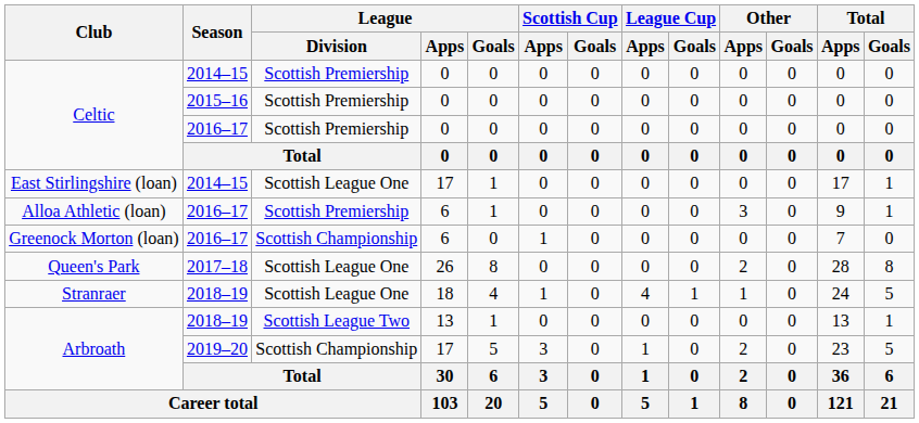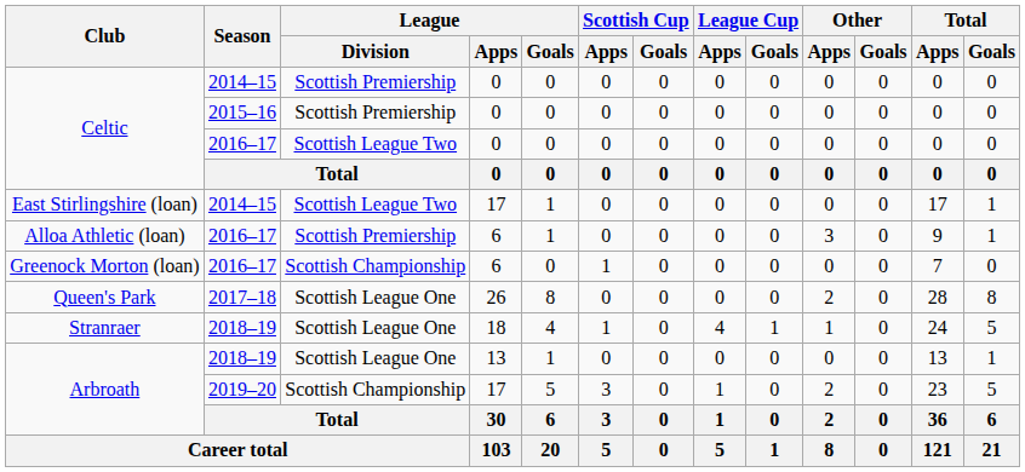 <table class="wikitable" style="text-align: center">
 <tr>
 <th rowspan="2">Club</th>
 <th rowspan="2">Season</th>
 <th colspan="3">League</th>
 <th colspan="2"><a href='#'>Scottish Cup</a></th>
 <th colspan="2"><a href='#'>League Cup</a></th>
 <th colspan="2">Other</th>
 <th colspan="2">Total</th>
 </tr>
 <tr>
 <th>Division</th>
 <th>Apps</th>
 <th>Goals</th>
 <th>Apps</th>
 <th>Goals</th>
 <th>Apps</th>
 <th>Goals</th>
 <th>Apps</th>
 <th>Goals</th>
 <th>Apps</th>
 <th>Goals</th>
 </tr>
 <tr>
 <td rowspan=4><a href='#'>Celtic</a></td>
 <td><a href='#'>2014–15</a></td>
 <td><a href='#'>Scottish Premiership</a></td>
 <td>0</td>
 <td>0</td>
 <td>0</td>
 <td>0</td>
 <td>0</td>
 <td>0</td>
 <td>0</td>
 <td>0</td>
 <td>0</td>
 <td>0</td>
 </tr>
 <tr>
 <td><a href='#'>2015–16</a></td>
 <td>Scottish Premiership</td>
 <td>0</td>
 <td>0</td>
 <td>0</td>
 <td>0</td>
 <td>0</td>
 <td>0</td>
 <td>0</td>
 <td>0</td>
 <td>0</td>
 <td>0</td>
 </tr>
 <tr>
 <td><a href='#'>2016–17</a></td>
-<td>Scottish Premiership</td>
+<td><a href='#'>Scottish League Two</a></td>
 <td>0</td>
 <td>0</td>
 <td>0</td>
 <td>0</td>
 <td>0</td>
 <td>0</td>
 <td>0</td>
 <td>0</td>
 <td>0</td>
 <td>0</td>
 </tr>
 <tr>
 <th colspan=2>Total</th>
 <th>0</th>
 <th>0</th>
 <th>0</th>
 <th>0</th>
 <th>0</th>
 <th>0</th>
 <th>0</th>
 <th>0</th>
 <th>0</th>
 <th>0</th>
 </tr>
 <tr>
 <td><a href='#'>East Stirlingshire</a> (loan)</td>
 <td><a href='#'>2014–15</a></td>
-<td>Scottish League One</td>
+<td><a href='#'>Scottish League Two</a></td>
 <td>17</td>
 <td>1</td>
 <td>0</td>
 <td>0</td>
 <td>0</td>
 <td>0</td>
 <td>0</td>
 <td>0</td>
 <td>17</td>
 <td>1</td>
 </tr>
 <tr>
 <td><a href='#'>Alloa Athletic</a> (loan)</td>
 <td><a href='#'>2016–17</a></td>
 <td><a href='#'>Scottish Premiership</a></td>
 <td>6</td>
 <td>1</td>
 <td>0</td>
 <td>0</td>
 <td>0</td>
 <td>0</td>
 <td>3</td>
 <td>0</td>
 <td>9</td>
 <td>1</td>
 </tr>
 <tr>
 <td><a href='#'>Greenock Morton</a> (loan)</td>
 <td><a href='#'>2016–17</a></td>
 <td><a href='#'>Scottish Championship</a></td>
 <td>6</td>
 <td>0</td>
 <td>1</td>
 <td>0</td>
 <td>0</td>
 <td>0</td>
 <td>0</td>
 <td>0</td>
 <td>7</td>
 <td>0</td>
 </tr>
 <tr>
 <td><a href='#'>Queen's Park</a></td>
 <td><a href='#'>2017–18</a></td>
 <td>Scottish League One</td>
 <td>26</td>
 <td>8</td>
 <td>0</td>
 <td>0</td>
 <td>0</td>
 <td>0</td>
 <td>2</td>
 <td>0</td>
 <td>28</td>
 <td>8</td>
 </tr>
 <tr>
 <td><a href='#'>Stranraer</a></td>
 <td><a href='#'>2018–19</a></td>
 <td>Scottish League One</td>
 <td>18</td>
 <td>4</td>
 <td>1</td>
 <td>0</td>
 <td>4</td>
 <td>1</td>
 <td>1</td>
 <td>0</td>
 <td>24</td>
 <td>5</td>
 </tr>
 <tr>
 <td rowspan=3><a href='#'>Arbroath</a></td>
 <td><a href='#'>2018–19</a></td>
-<td><a href='#'>Scottish League Two</a></td>
+<td>Scottish League One</td>
 <td>13</td>
 <td>1</td>
 <td>0</td>
 <td>0</td>
 <td>0</td>
 <td>0</td>
 <td>0</td>
 <td>0</td>
 <td>13</td>
 <td>1</td>
 </tr>
 <tr>
 <td><a href='#'>2019–20</a></td>
 <td>Scottish Championship</td>
 <td>17</td>
 <td>5</td>
 <td>3</td>
 <td>0</td>
 <td>1</td>
 <td>0</td>
 <td>2</td>
 <td>0</td>
 <td>23</td>
 <td>5</td>
 </tr>
 <tr>
 <th colspan=2>Total</th>
 <th>30</th>
 <th>6</th>
 <th>3</th>
 <th>0</th>
 <th>1</th>
 <th>0</th>
 <th>2</th>
 <th>0</th>
 <th>36</th>
 <th>6</th>
 </tr>
 <tr>
 <th colspan="3">Career total</th>
 <th>103</th>
 <th>20</th>
 <th>5</th>
 <th>0</th>
 <th>5</th>
 <th>1</th>
 <th>8</th>
 <th>0</th>
 <th>121</th>
 <th>21</th>
 </tr>
 </table>
